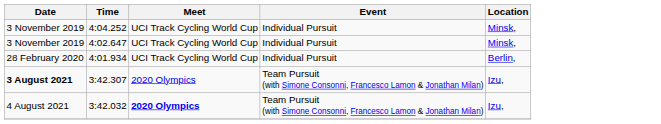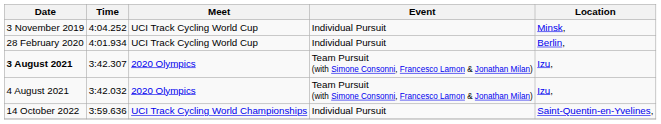 <table class="wikitable">
 <tr>
 <th>Date</th>
 <th>Time</th>
 <th>Meet</th>
 <th>Event</th>
 <th>Location</th>
 </tr>
 <tr>
 <td>3 November 2019</td>
 <td>4:04.252</td>
-<td>UCI Track Cycling World Cup</td>
-<td>Individual Pursuit</td>
-<td><a href='#'>Minsk</a>, </td>
-</tr>
-<tr>
-<td>3 November 2019</td>
-<td>4:02.647</td>
 <td>UCI Track Cycling World Cup</td>
 <td>Individual Pursuit</td>
 <td><a href='#'>Minsk</a>, </td>
 </tr>
 <tr>
 <td>28 February 2020</td>
 <td>4:01.934</td>
 <td>UCI Track Cycling World Cup</td>
 <td>Individual Pursuit</td>
 <td><a href='#'>Berlin</a>, </td>
 </tr>
 <tr>
 <td><strong>3 August 2021</strong></td>
 <td>3:42.307</td>
 <td><a href='#'>2020 Olympics</a></td>
 <td>Team Pursuit <br> <small>(with <a href='#'>Simone Consonni</a>, <a href='#'>Francesco Lamon</a> & <a href='#'>Jonathan Milan</a>)</small></td>
 <td><a href='#'>Izu</a>, </td>
 </tr>
 <tr>
 <td>4 August 2021</td>
 <td>3:42.032</td>
-<td><strong><a href='#'>2020 Olympics</a></strong></td>
+<td><a href='#'>2020 Olympics</a></td>
 <td>Team Pursuit  <br> <small>(with <a href='#'>Simone Consonni</a>, <a href='#'>Francesco Lamon</a> & <a href='#'>Jonathan Milan</a>)</small></td>
 <td><a href='#'>Izu</a>, </td>
 </tr>
 <tr>
+<td>14 October 2022</td>
+<td>3:59.636</td>
+<td><a href='#'>UCI Track Cycling World Championships</a></td>
+<td>Individual Pursuit</td>
+<td><a href='#'>Saint-Quentin-en-Yvelines</a>, </td>
+</tr>
+<tr>
 </tr>
 </table>
